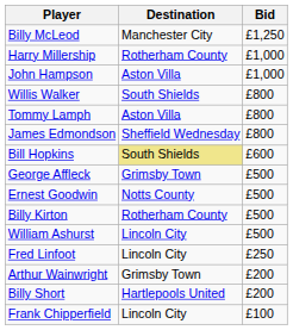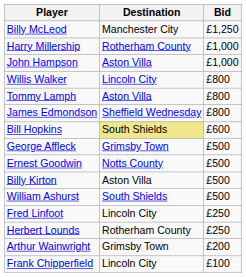 <table class="wikitable sortable">
 <tr>
 <th>Player</th>
 <th>Destination</th>
 <th>Bid</th>
 </tr>
 <tr>
 <td><a href='#'>Billy McLeod</a></td>
 <td>Manchester City</td>
 <td>£1,250</td>
 </tr>
 <tr>
 <td><a href='#'>Harry Millership</a></td>
 <td><a href='#'>Rotherham County</a></td>
 <td>£1,000</td>
 </tr>
 <tr>
 <td><a href='#'>John Hampson</a></td>
 <td><a href='#'>Aston Villa</a></td>
 <td>£1,000</td>
 </tr>
 <tr>
 <td><a href='#'>Willis Walker</a></td>
-<td><a href='#'>South Shields</a></td>
+<td><a href='#'>Lincoln City</a></td>
 <td>£800</td>
 </tr>
 <tr>
 <td><a href='#'>Tommy Lamph</a></td>
 <td><a href='#'>Aston Villa</a></td>
 <td>£800</td>
 </tr>
 <tr>
 <td><a href='#'>James Edmondson</a></td>
 <td><a href='#'>Sheffield Wednesday</a></td>
 <td>£800</td>
 </tr>
 <tr>
 <td><a href='#'>Bill Hopkins</a></td>
 <td style="background: khaki;">South Shields</td>
 <td>£600</td>
 </tr>
 <tr>
 <td><a href='#'>George Affleck</a></td>
 <td><a href='#'>Grimsby Town</a></td>
 <td>£500</td>
 </tr>
 <tr>
 <td><a href='#'>Ernest Goodwin</a></td>
 <td><a href='#'>Notts County</a></td>
 <td>£500</td>
 </tr>
 <tr>
 <td><a href='#'>Billy Kirton</a></td>
-<td><a href='#'>Rotherham County</a></td>
+<td>Aston Villa</td>
 <td>£500</td>
 </tr>
 <tr>
 <td><a href='#'>William Ashurst</a></td>
-<td><a href='#'>Lincoln City</a></td>
+<td><a href='#'>South Shields</a></td>
 <td>£500</td>
 </tr>
 <tr>
 <td><a href='#'>Fred Linfoot</a></td>
 <td>Lincoln City</td>
 <td>£250</td>
 </tr>
 <tr>
+<td><a href='#'>Herbert Lounds</a></td>
+<td>Rotherham County</td>
+<td>£250</td>
+</tr>
+<tr>
 <td><a href='#'>Arthur Wainwright</a></td>
 <td>Grimsby Town</td>
-<td>£200</td>
-</tr>
-<tr>
-<td><a href='#'>Billy Short</a></td>
-<td><a href='#'>Hartlepools United</a></td>
 <td>£200</td>
 </tr>
 <tr>
 <td><a href='#'>Frank Chipperfield</a></td>
 <td>Lincoln City</td>
 <td>£100</td>
 </tr>
 </table>
